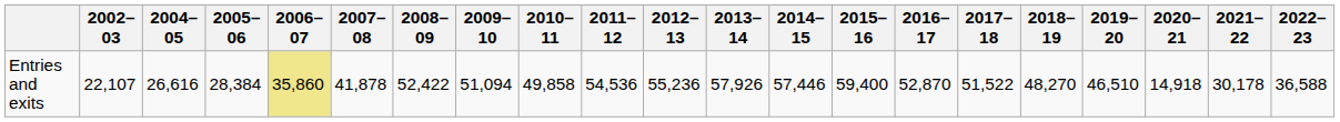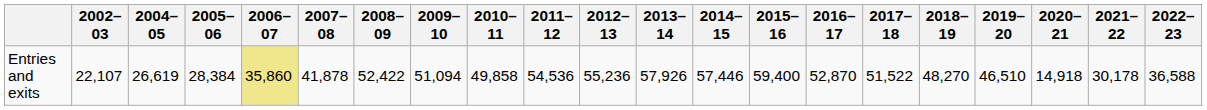 <table class="wikitable">
 <tr>
 <th></th>
 <th>2002–03</th>
 <th>2004–05</th>
 <th>2005–06</th>
 <th>2006–07</th>
 <th>2007–08</th>
 <th>2008–09</th>
 <th>2009–10</th>
 <th>2010–11</th>
 <th>2011–12</th>
 <th>2012–13</th>
 <th>2013–14</th>
 <th>2014–15</th>
 <th>2015–16</th>
 <th>2016–17</th>
 <th>2017–18</th>
 <th>2018–19</th>
 <th>2019–20</th>
 <th>2020–21</th>
 <th>2021–22</th>
 <th>2022–23</th>
 </tr>
 <tr>
 <td>Entries and exits</td>
 <td>22,107</td>
-<td>26,616</td>
+<td>26,619</td>
 <td>28,384</td>
 <td style="background: khaki;">35,860</td>
 <td>41,878</td>
 <td>52,422</td>
 <td>51,094</td>
 <td>49,858</td>
 <td>54,536</td>
 <td>55,236</td>
 <td>57,926</td>
 <td>57,446</td>
 <td>59,400</td>
 <td>52,870</td>
 <td>51,522</td>
 <td>48,270</td>
 <td>46,510</td>
 <td>14,918</td>
 <td>30,178</td>
 <td>36,588</td>
 </tr>
 </table>
